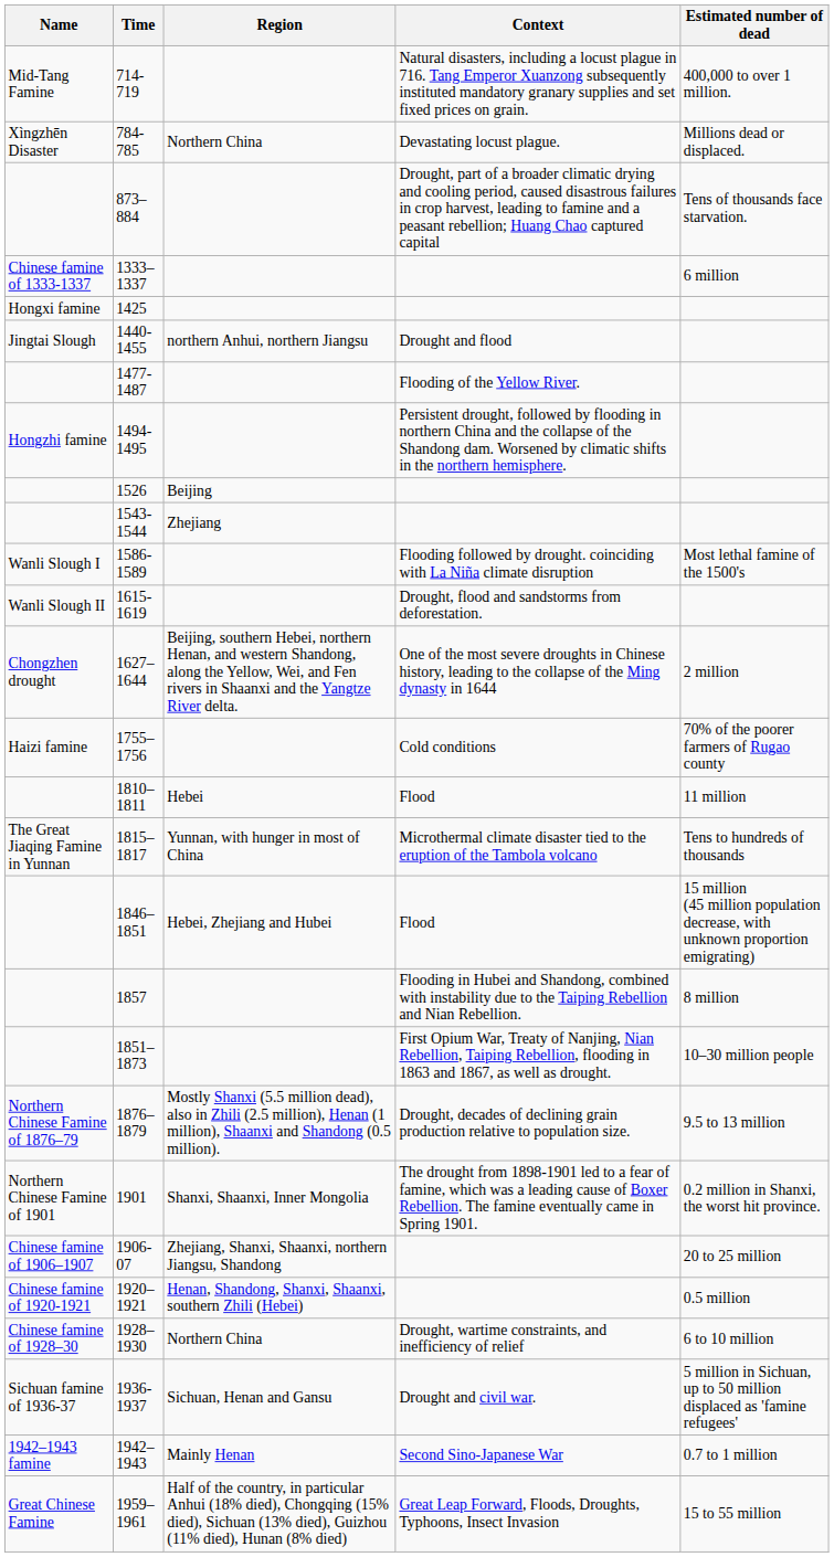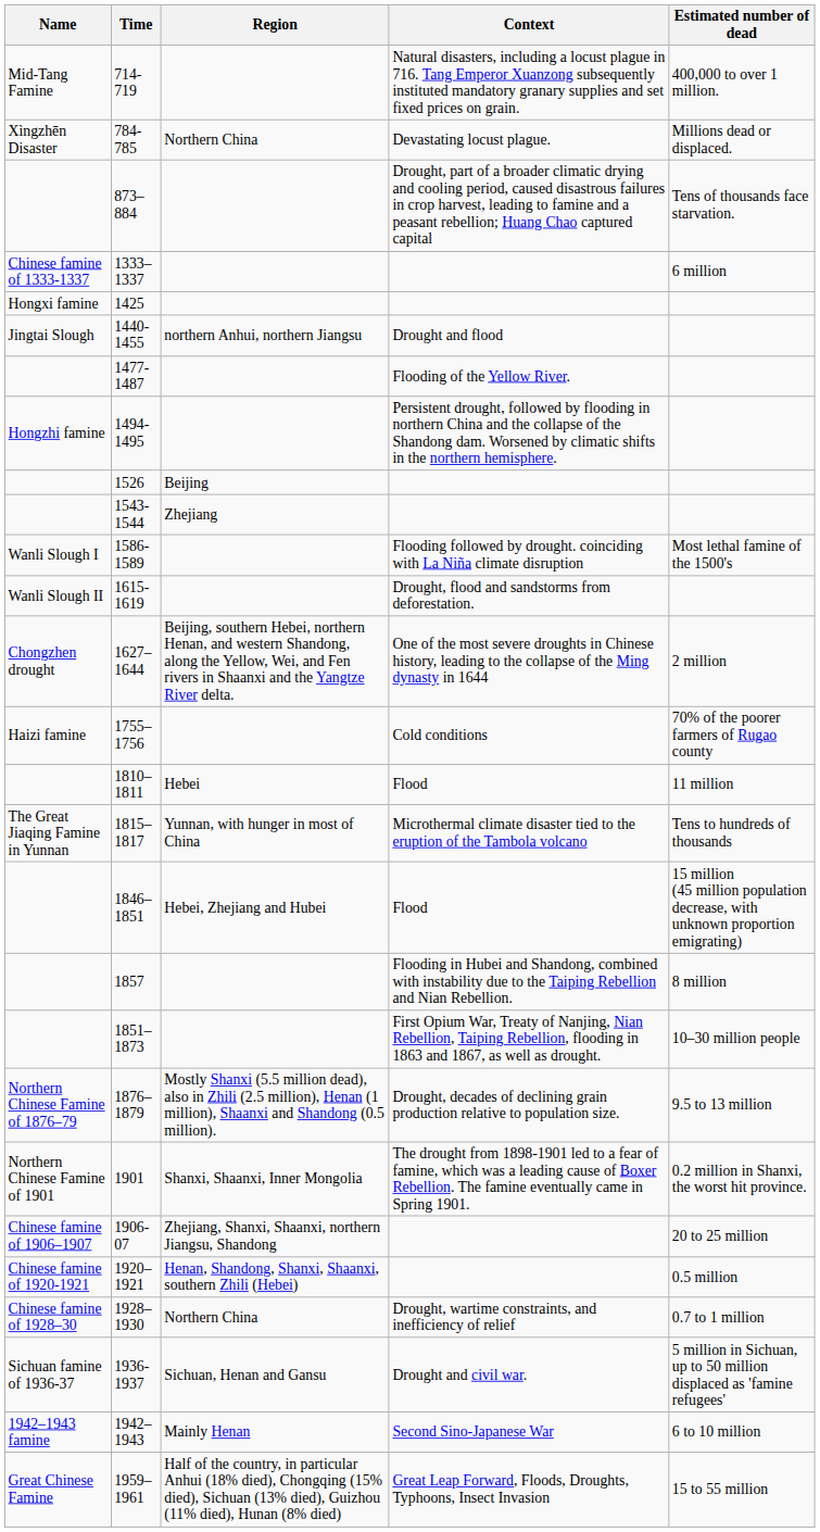 <table class="wikitable sortable">
 <tr>
 <th>Name</th>
 <th>Time</th>
 <th>Region</th>
 <th>Context</th>
 <th>Estimated number of dead</th>
 </tr>
 <tr>
 <td>Mid-Tang Famine</td>
 <td>714-719</td>
 <td></td>
 <td>Natural disasters, including a locust plague in 716. <a href='#'>Tang Emperor Xuanzong</a> subsequently instituted mandatory granary supplies and set fixed prices on grain.</td>
 <td>400,000 to over 1 million.</td>
 </tr>
 <tr>
 <td>Xìngzhēn Disaster</td>
 <td>784-785</td>
 <td>Northern China</td>
 <td>Devastating locust plague.</td>
 <td>Millions dead or displaced.</td>
 </tr>
 <tr>
 <td></td>
 <td>873–884</td>
 <td></td>
 <td>Drought, part of a broader climatic drying and cooling period, caused disastrous failures in crop harvest, leading to famine and a peasant rebellion; <a href='#'>Huang Chao</a> captured capital</td>
 <td>Tens of thousands face starvation.</td>
 </tr>
 <tr>
 <td><a href='#'>Chinese famine of 1333-1337</a></td>
 <td>1333–1337</td>
 <td></td>
 <td></td>
 <td>6 million</td>
 </tr>
 <tr>
 <td>Hongxi famine</td>
 <td>1425</td>
 <td></td>
 <td></td>
 </tr>
 <tr>
 <td>Jingtai Slough</td>
 <td>1440-1455</td>
 <td>northern Anhui, northern Jiangsu</td>
 <td>Drought and flood</td>
 <td></td>
 </tr>
 <tr>
 <td></td>
 <td>1477-1487</td>
 <td></td>
 <td>Flooding of the <a href='#'>Yellow River</a>.</td>
 <td></td>
 </tr>
 <tr>
 <td><a href='#'>Hongzhi</a> famine</td>
 <td>1494-1495</td>
 <td></td>
 <td>Persistent drought, followed by flooding in northern China and the collapse of the Shandong dam. Worsened by climatic shifts in the <a href='#'>northern hemisphere</a>.</td>
 <td></td>
 </tr>
 <tr>
 <td></td>
 <td>1526</td>
 <td>Beijing</td>
 <td></td>
 <td></td>
 </tr>
 <tr>
 <td></td>
 <td>1543-1544</td>
 <td>Zhejiang</td>
 <td></td>
 <td></td>
 </tr>
 <tr>
 <td>Wanli Slough I</td>
 <td>1586-1589</td>
 <td></td>
 <td>Flooding followed by drought. coinciding with <a href='#'>La Niña</a> climate disruption</td>
 <td>Most lethal famine of the 1500's</td>
 </tr>
 <tr>
 <td>Wanli Slough II</td>
 <td>1615-1619</td>
 <td></td>
 <td>Drought, flood and sandstorms from deforestation.</td>
 <td></td>
 </tr>
 <tr>
 <td><a href='#'>Chongzhen</a> drought</td>
 <td>1627–1644</td>
 <td>Beijing, southern Hebei, northern Henan, and western Shandong, along the Yellow, Wei, and Fen rivers in Shaanxi and the <a href='#'>Yangtze River</a> delta.</td>
 <td>One of the most severe droughts in Chinese history, leading to the collapse of the <a href='#'>Ming dynasty</a> in 1644</td>
 <td>2 million</td>
 </tr>
 <tr>
 <td>Haizi famine</td>
 <td>1755–<br>1756</td>
 <td></td>
 <td>Cold conditions</td>
 <td>70% of the poorer farmers of <a href='#'>Rugao</a> county</td>
 </tr>
 <tr>
 <td></td>
 <td>1810–<br>1811</td>
 <td>Hebei</td>
 <td>Flood</td>
 <td>11 million</td>
 </tr>
 <tr>
 <td>The Great Jiaqing Famine in Yunnan</td>
 <td>1815–<br>1817</td>
 <td>Yunnan, with hunger in most of China</td>
 <td>Microthermal climate disaster tied to the <a href='#'>eruption of the Tambola volcano</a></td>
 <td>Tens to hundreds of thousands</td>
 </tr>
 <tr>
 <td></td>
 <td>1846–<br>1851</td>
 <td>Hebei, Zhejiang and Hubei</td>
 <td>Flood</td>
 <td>15 million<br>(45 million population decrease, with unknown proportion emigrating)</td>
 </tr>
 <tr>
 <td></td>
 <td>1857</td>
 <td></td>
 <td>Flooding in Hubei and Shandong, combined with instability due to the <a href='#'>Taiping Rebellion</a> and Nian Rebellion.</td>
 <td>8 million</td>
 </tr>
 <tr>
 <td></td>
 <td>1851–1873</td>
 <td></td>
 <td>First Opium War, Treaty of Nanjing, <a href='#'>Nian Rebellion</a>, <a href='#'>Taiping Rebellion</a>, flooding in 1863 and 1867, as well as drought.</td>
 <td>10–30 million people</td>
 </tr>
 <tr>
 <td><a href='#'>Northern Chinese Famine of 1876–79</a></td>
 <td>1876–<br>1879</td>
 <td>Mostly <a href='#'>Shanxi</a> (5.5 million dead), also in <a href='#'>Zhili</a> (2.5 million), <a href='#'>Henan</a> (1 million), <a href='#'>Shaanxi</a> and <a href='#'>Shandong</a> (0.5 million).</td>
 <td>Drought, decades of declining grain production relative to population size.</td>
 <td>9.5 to 13 million</td>
 </tr>
 <tr>
 <td>Northern Chinese Famine of 1901</td>
 <td>1901</td>
 <td>Shanxi, Shaanxi, Inner Mongolia</td>
 <td>The drought from 1898-1901 led to a fear of famine, which was a leading cause of <a href='#'>Boxer Rebellion</a>. The famine eventually came in Spring 1901.</td>
 <td>0.2 million in Shanxi, the worst hit province.</td>
 </tr>
 <tr>
 <td><a href='#'>Chinese famine of 1906–1907</a></td>
 <td>1906-07</td>
 <td>Zhejiang, Shanxi, Shaanxi, northern Jiangsu, Shandong</td>
 <td></td>
 <td>20 to 25 million </td>
 </tr>
 <tr>
 <td><a href='#'>Chinese famine of 1920-1921</a></td>
 <td>1920–1921</td>
 <td><a href='#'>Henan</a>, <a href='#'>Shandong</a>, <a href='#'>Shanxi</a>, <a href='#'>Shaanxi</a>, southern <a href='#'>Zhili</a> (<a href='#'>Hebei</a>)</td>
 <td></td>
 <td>0.5 million</td>
 </tr>
 <tr>
 <td><a href='#'>Chinese famine of 1928–30</a></td>
 <td>1928–1930</td>
 <td>Northern China</td>
 <td>Drought, wartime constraints, and inefficiency of relief</td>
-<td>6 to 10 million </td>
+<td>0.7 to 1 million</td>
 </tr>
 <tr>
 <td>Sichuan famine of 1936-37</td>
 <td>1936-1937</td>
 <td>Sichuan, Henan and Gansu</td>
 <td>Drought and <a href='#'>civil war</a>.</td>
 <td>5 million in Sichuan, up to 50 million displaced as 'famine refugees'</td>
 </tr>
 <tr>
 <td><a href='#'>1942–1943 famine</a></td>
 <td>1942–1943</td>
 <td>Mainly <a href='#'>Henan</a></td>
 <td><a href='#'>Second Sino-Japanese War</a></td>
-<td>0.7 to 1 million</td>
+<td>6 to 10 million </td>
 </tr>
 <tr>
 <td><a href='#'>Great Chinese Famine</a></td>
 <td>1959–1961</td>
 <td>Half of the country, in particular Anhui (18% died), Chongqing (15% died), Sichuan (13% died), Guizhou (11% died), Hunan (8% died)</td>
 <td><a href='#'>Great Leap Forward</a>, Floods, Droughts, Typhoons, Insect Invasion</td>
 <td>15 to 55 million</td>
 </tr>
 </table>
